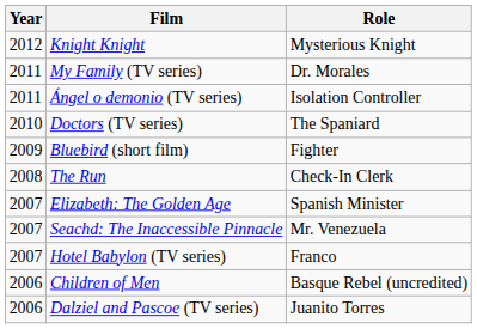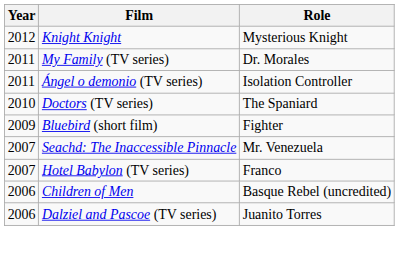 <table class="wikitable sortable">
 <tr>
 <th>Year</th>
 <th>Film</th>
 <th>Role</th>
 </tr>
 <tr>
 <td>2012</td>
 <td><em><a href='#'>Knight Knight</a></em></td>
 <td>Mysterious Knight</td>
 </tr>
 <tr>
 <td>2011</td>
 <td><em><a href='#'>My Family</a></em> (TV series)</td>
 <td>Dr. Morales</td>
 </tr>
 <tr>
 <td>2011</td>
 <td><em><a href='#'>Ángel o demonio</a></em> (TV series)</td>
 <td>Isolation Controller</td>
 </tr>
 <tr>
 <td>2010</td>
 <td><em><a href='#'>Doctors</a></em> (TV series)</td>
 <td>The Spaniard</td>
 </tr>
 <tr>
 <td>2009</td>
 <td><em><a href='#'>Bluebird</a></em> (short film)</td>
 <td>Fighter</td>
 </tr>
 <tr>
-<td>2008</td>
-<td><em><a href='#'>The Run</a></em></td>
-<td>Check-In Clerk</td>
-</tr>
-<tr>
-<td>2007</td>
-<td><em><a href='#'>Elizabeth: The Golden Age</a></em></td>
-<td>Spanish Minister</td>
-</tr>
-<tr>
 <td>2007</td>
 <td><em><a href='#'>Seachd: The Inaccessible Pinnacle</a></em></td>
 <td>Mr. Venezuela</td>
 </tr>
 <tr>
 <td>2007</td>
 <td><em><a href='#'>Hotel Babylon</a></em> (TV series)</td>
 <td>Franco</td>
 </tr>
 <tr>
 <td>2006</td>
 <td><em><a href='#'>Children of Men</a></em></td>
 <td>Basque Rebel (uncredited)</td>
 </tr>
 <tr>
 <td>2006</td>
 <td><em><a href='#'>Dalziel and Pascoe</a></em> (TV series)</td>
 <td>Juanito Torres</td>
 </tr>
 </table>
